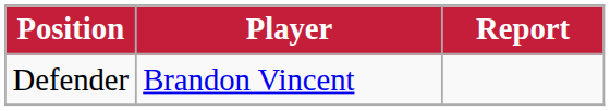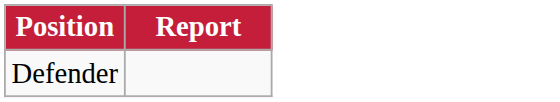 <table class=wikitable>
 <tr>
 <th style="background:#C41E3A; color:white; text-align:center;" width="30">Position</th>
-<th style="background:#C41E3A; color:white; text-align:center;" width="150">Player</th>
 <th style="background:#C41E3A; color:white; text-align:center;" width="75">Report</th>
 </tr>
 <tr>
 <td style="text-align:center;">Defender</td>
-<td> <a href='#'>Brandon Vincent</a></td>
 <td style="text-align:center;"></td>
 </tr>
 </table>
